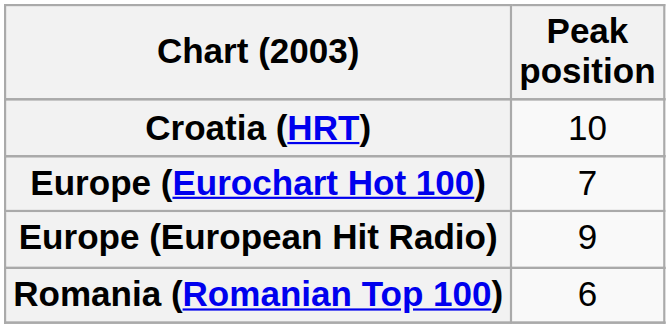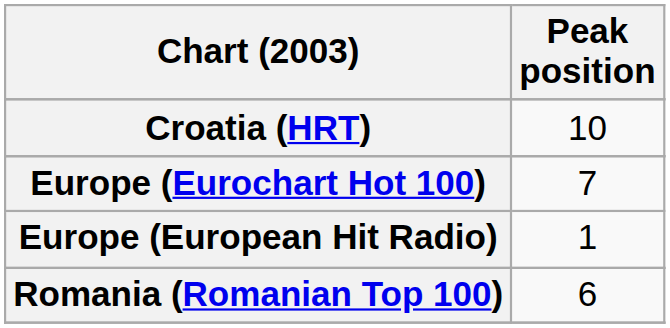 <table class="wikitable sortable plainrowheaders" style="text-align:center">
 <tr>
 <th>Chart (2003)</th>
 <th>Peak<br>position</th>
 </tr>
 <tr>
 </tr>
 <tr>
 </tr>
 <tr>
 </tr>
 <tr>
 </tr>
 <tr>
 <th scope=row>Croatia (<a href='#'>HRT</a>)</th>
 <td>10</td>
 </tr>
 <tr>
 </tr>
 <tr>
 <th scope="row">Europe (<a href='#'>Eurochart Hot 100</a>)</th>
 <td>7</td>
 </tr>
 <tr>
 <th scope="row">Europe (European Hit Radio)</th>
-<td align="center">9</td>
+<td align="center">1</td>
 </tr>
 <tr>
 </tr>
 <tr>
 </tr>
 <tr>
 </tr>
 <tr>
 </tr>
 <tr>
 </tr>
 <tr>
 </tr>
 <tr>
 </tr>
 <tr>
 </tr>
 <tr>
 <th scope="row">Romania (<a href='#'>Romanian Top 100</a>)</th>
 <td>6</td>
 </tr>
 <tr>
 </tr>
 <tr>
 </tr>
 <tr>
 </tr>
 <tr>
 </tr>
 </table>
